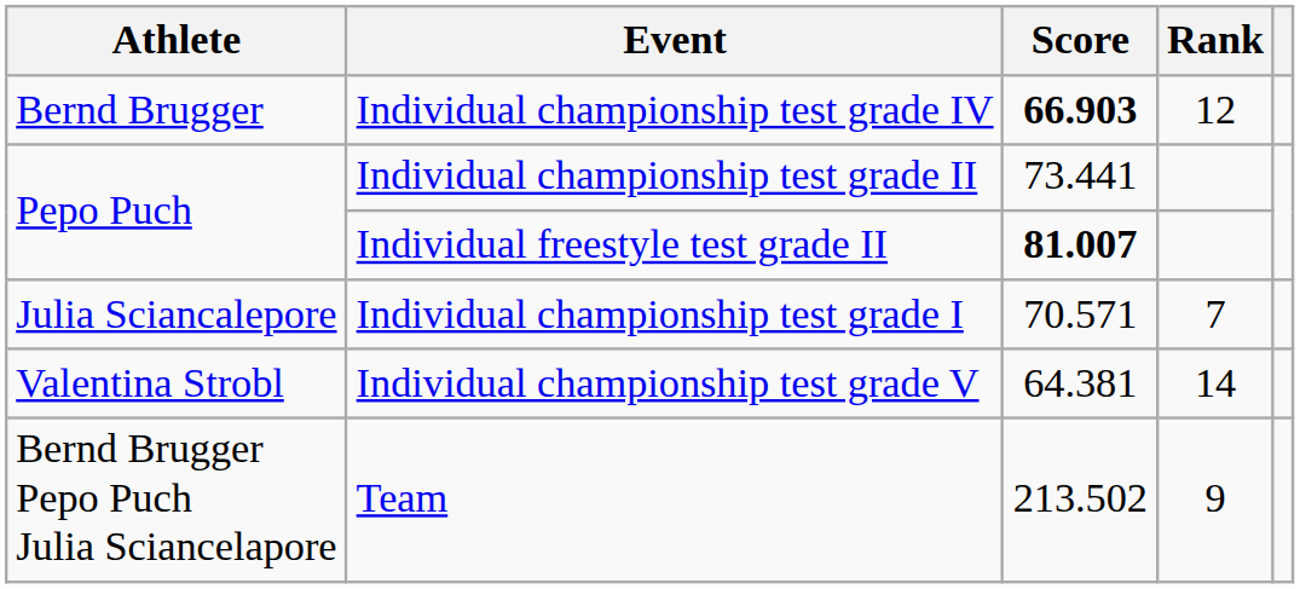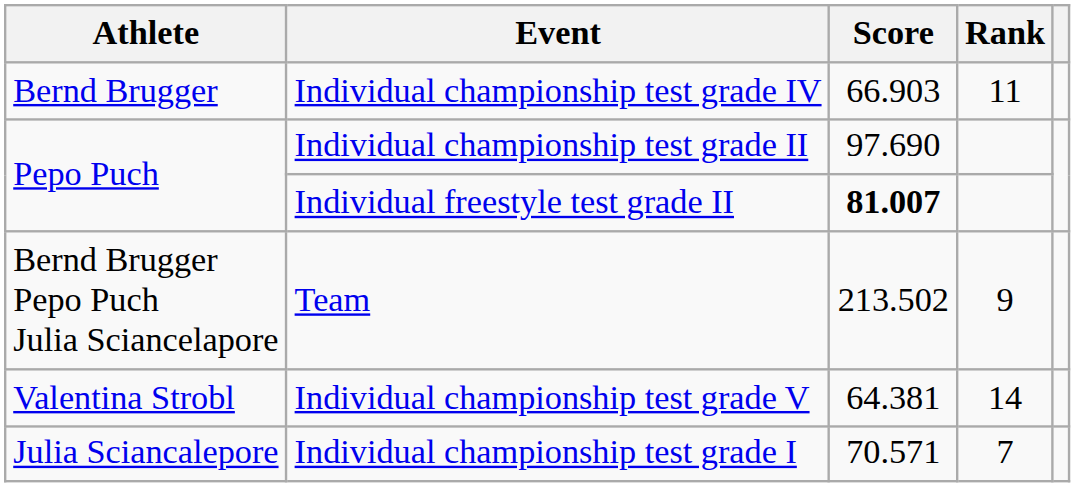 <table class=wikitable style="font-size:90%">
 <tr>
 <th>Athlete</th>
 <th>Event</th>
 <th>Score</th>
 <th>Rank</th>
 <th></th>
 </tr>
 <tr align=center>
 <td align=left><a href='#'>Bernd Brugger</a></td>
 <td align=left><a href='#'>Individual championship test grade IV</a></td>
-<td><strong>66.903</strong></td>
-<td>12</td>
+<td>66.903</td>
+<td>11</td>
 <td></td>
 </tr>
 <tr align=center>
 <td align=left rowspan=2><a href='#'>Pepo Puch</a></td>
 <td align=left><a href='#'>Individual championship test grade II</a></td>
-<td>73.441</td>
+<td>97.690</td>
 <td></td>
 <td rowspan="2"></td>
 </tr>
 <tr align=center>
 <td align=left><a href='#'>Individual freestyle test grade II</a></td>
 <td><strong>81.007</strong></td>
 <td></td>
 </tr>
 <tr align=center>
-<td align=left><a href='#'>Julia Sciancalepore</a></td>
-<td align=left><a href='#'>Individual championship test grade I</a></td>
-<td>70.571</td>
-<td>7</td>
+<td align=left>Bernd Brugger<br>Pepo Puch<br>Julia Sciancelapore</td>
+<td align=left><a href='#'>Team</a></td>
+<td>213.502</td>
+<td>9</td>
 <td></td>
 </tr>
 <tr align=center>
 <td align=left><a href='#'>Valentina Strobl</a></td>
 <td align=left><a href='#'>Individual championship test grade V</a></td>
 <td>64.381</td>
 <td>14</td>
 <td></td>
 </tr>
 <tr align=center>
-<td align=left>Bernd Brugger<br>Pepo Puch<br>Julia Sciancelapore</td>
-<td align=left><a href='#'>Team</a></td>
-<td>213.502</td>
-<td>9</td>
+<td align=left><a href='#'>Julia Sciancalepore</a></td>
+<td align=left><a href='#'>Individual championship test grade I</a></td>
+<td>70.571</td>
+<td>7</td>
 <td></td>
 </tr>
 </table>
